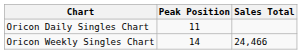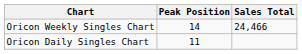 <table class="wikitable">
 <tr>
 <th>Chart</th>
 <th>Peak Position</th>
 <th>Sales Total</th>
 </tr>
 <tr>
+<td>Oricon Weekly Singles Chart</td>
+<td align="center">14</td>
+<td>24,466</td>
+</tr>
+<tr>
 <td>Oricon Daily Singles Chart</td>
 <td align="center">11</td>
 <td></td>
 </tr>
-<tr>
-<td>Oricon Weekly Singles Chart</td>
-<td align="center">14</td>
-<td>24,466</td>
-</tr>
 </table>
